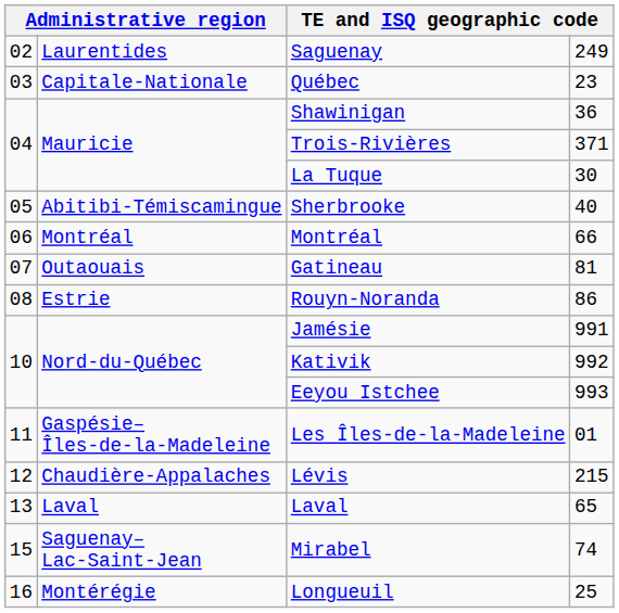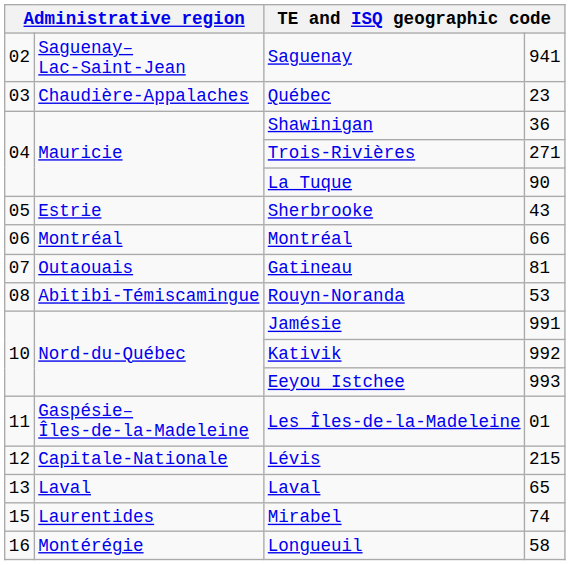 <table class="wikitable">
 <tr>
 <th colspan="2"><a href='#'>Administrative region</a></th>
 <th colspan="2">TE and <a href='#'>ISQ</a> geographic code</th>
 </tr>
 <tr>
 <td>02</td>
-<td><a href='#'>Laurentides</a></td>
+<td><a href='#'>Saguenay–<br>Lac-Saint-Jean</a></td>
 <td><a href='#'>Saguenay</a></td>
-<td>249</td>
+<td>941</td>
 </tr>
 <tr>
 <td>03</td>
-<td><a href='#'>Capitale-Nationale</a></td>
+<td><a href='#'>Chaudière-Appalaches</a></td>
 <td><a href='#'>Québec</a></td>
 <td>23</td>
 </tr>
 <tr>
 <td rowspan="3">04</td>
 <td rowspan="3"><a href='#'>Mauricie</a></td>
 <td><a href='#'>Shawinigan</a></td>
 <td>36</td>
 </tr>
 <tr>
 <td><a href='#'>Trois-Rivières</a></td>
-<td>371</td>
+<td>271</td>
 </tr>
 <tr>
 <td><a href='#'>La Tuque</a></td>
-<td>30</td>
+<td>90</td>
 </tr>
 <tr>
 <td>05</td>
-<td><a href='#'>Abitibi-Témiscamingue</a></td>
+<td><a href='#'>Estrie</a></td>
 <td><a href='#'>Sherbrooke</a></td>
-<td>40</td>
+<td>43</td>
 </tr>
 <tr>
 <td>06</td>
 <td><a href='#'>Montréal</a></td>
 <td><a href='#'>Montréal</a></td>
 <td>66</td>
 </tr>
 <tr>
 <td>07</td>
 <td><a href='#'>Outaouais</a></td>
 <td><a href='#'>Gatineau</a></td>
 <td>81</td>
 </tr>
 <tr>
 <td>08</td>
-<td><a href='#'>Estrie</a></td>
+<td><a href='#'>Abitibi-Témiscamingue</a></td>
 <td><a href='#'>Rouyn-Noranda</a></td>
-<td>86</td>
+<td>53</td>
 </tr>
 <tr>
 <td rowspan="3">10</td>
 <td rowspan="3"><a href='#'>Nord-du-Québec</a></td>
 <td><a href='#'>Jamésie</a></td>
 <td>991</td>
 </tr>
 <tr>
 <td><a href='#'>Kativik</a></td>
 <td>992</td>
 </tr>
 <tr>
 <td><a href='#'>Eeyou Istchee</a></td>
 <td>993</td>
 </tr>
 <tr>
 <td>11</td>
 <td><a href='#'>Gaspésie–<br>Îles-de-la-Madeleine</a></td>
 <td><a href='#'>Les Îles-de-la-Madeleine</a></td>
 <td>01</td>
 </tr>
 <tr>
 <td>12</td>
-<td><a href='#'>Chaudière-Appalaches</a></td>
+<td><a href='#'>Capitale-Nationale</a></td>
 <td><a href='#'>Lévis</a></td>
 <td>215</td>
 </tr>
 <tr>
 <td>13</td>
 <td><a href='#'>Laval</a></td>
 <td><a href='#'>Laval</a></td>
 <td>65</td>
 </tr>
 <tr>
 <td>15</td>
-<td><a href='#'>Saguenay–<br>Lac-Saint-Jean</a></td>
+<td><a href='#'>Laurentides</a></td>
 <td><a href='#'>Mirabel</a></td>
 <td>74</td>
 </tr>
 <tr>
 <td>16</td>
 <td><a href='#'>Montérégie</a></td>
 <td><a href='#'>Longueuil</a></td>
-<td>25</td>
+<td>58</td>
 </tr>
 </table>
